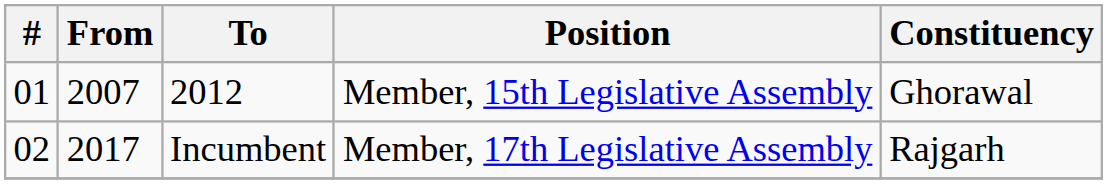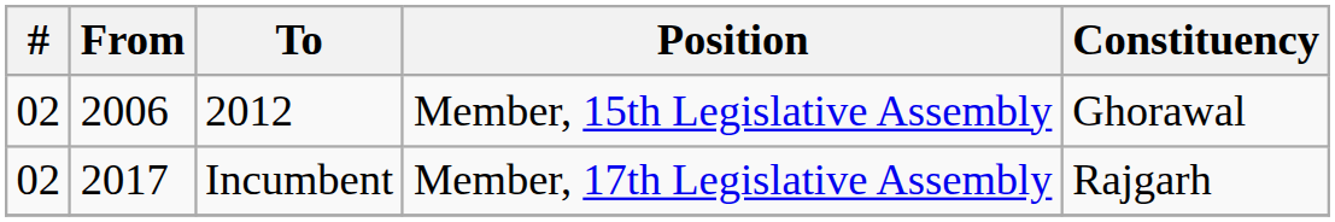 <table class="wikitable sortable">
 <tr>
 <th>#</th>
 <th>From</th>
 <th>To</th>
 <th>Position</th>
 <th>Constituency</th>
 </tr>
 <tr>
-<td>01</td>
-<td>2007</td>
+<td>02</td>
+<td>2006</td>
 <td>2012</td>
 <td>Member, <a href='#'>15th Legislative Assembly</a></td>
 <td>Ghorawal</td>
 </tr>
 <tr>
 <td>02</td>
 <td>2017</td>
 <td>Incumbent</td>
 <td>Member, <a href='#'>17th Legislative Assembly</a></td>
 <td>Rajgarh</td>
 </tr>
 <tr>
 </tr>
 </table>
